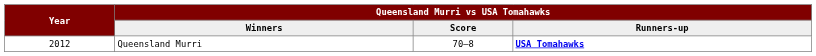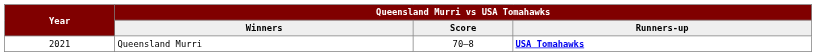 <table border=1 style="border-collapse:collapse; font-size:90%;" cellpadding=3 cellspacing=0 width=68%>
 <tr style="background:#800000; color:white">
 <th rowspan=2 width=10%>Year</th>
 <th rowspan=1 colspan=3>Queensland Murri vs USA Tomahawks</th>
 </tr>
 <tr bgcolor=#EFEFEF>
 <th rowspan=1 width=27%>Winners</th>
 <th rowspan=1 width=9%>Score</th>
 <th rowspan=1 width=27%>Runners-up</th>
 </tr>
 <tr align="center" bgcolor=#FFFFFF>
-<td>2012</td>
+<td>2021</td>
 <td align=left> Queensland Murri</td>
 <td>70–8</td>
 <td align=left><strong><a href='#'>USA Tomahawks</a></strong></td>
 </tr>
 </table>
